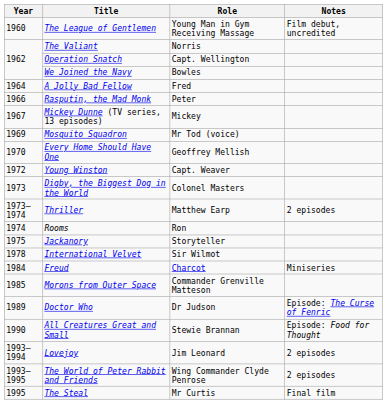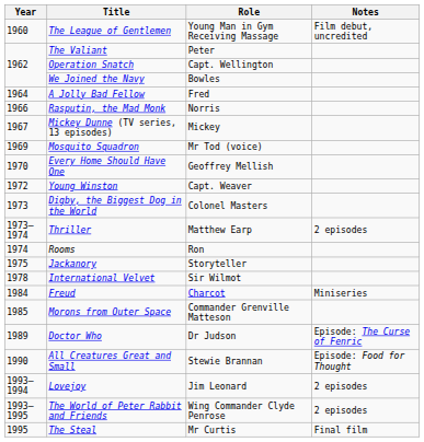 <table class="wikitable">
 <tr>
 <th>Year</th>
 <th>Title</th>
 <th>Role</th>
 <th>Notes</th>
 </tr>
 <tr>
 <td>1960</td>
 <td><em><a href='#'>The League of Gentlemen</a></em></td>
 <td>Young Man in Gym Receiving Massage</td>
 <td>Film debut, uncredited</td>
 </tr>
 <tr>
 <td rowspan=3>1962</td>
 <td><em><a href='#'>The Valiant</a></em></td>
-<td>Norris</td>
+<td>Peter</td>
 <td></td>
 </tr>
 <tr>
 <td><em><a href='#'>Operation Snatch</a></em></td>
 <td>Capt. Wellington</td>
 <td></td>
 </tr>
 <tr>
 <td><em><a href='#'>We Joined the Navy</a></em></td>
 <td>Bowles</td>
 <td></td>
 </tr>
 <tr>
 <td>1964</td>
 <td><em><a href='#'>A Jolly Bad Fellow</a></em></td>
 <td>Fred</td>
 <td></td>
 </tr>
 <tr>
 <td>1966</td>
 <td><em><a href='#'>Rasputin, the Mad Monk</a></em></td>
-<td>Peter</td>
+<td>Norris</td>
 <td></td>
 </tr>
 <tr>
 <td>1967</td>
 <td><em><a href='#'>Mickey Dunne</a></em> (TV series, 13 episodes)</td>
 <td>Mickey</td>
 <td></td>
 </tr>
 <tr>
 <td>1969</td>
 <td><em><a href='#'>Mosquito Squadron</a></em></td>
 <td>Mr Tod (voice)</td>
 <td></td>
 </tr>
 <tr>
 <td>1970</td>
 <td><em><a href='#'>Every Home Should Have One</a></em></td>
 <td>Geoffrey Mellish</td>
 <td></td>
 </tr>
 <tr>
 <td>1972</td>
 <td><em><a href='#'>Young Winston</a></em></td>
 <td>Capt. Weaver</td>
 <td></td>
 </tr>
 <tr>
 <td>1973</td>
 <td><em><a href='#'>Digby, the Biggest Dog in the World</a></em></td>
 <td>Colonel Masters</td>
 <td></td>
 </tr>
 <tr>
 <td>1973–1974</td>
 <td><em><a href='#'>Thriller</a></em></td>
 <td>Matthew Earp</td>
 <td>2 episodes</td>
 </tr>
 <tr>
 <td>1974</td>
 <td><em>Rooms</em></td>
 <td>Ron</td>
 <td></td>
 </tr>
 <tr>
 <td>1975</td>
 <td><em><a href='#'>Jackanory</a></em></td>
 <td>Storyteller</td>
 <td></td>
 </tr>
 <tr>
 <td>1978</td>
 <td><em><a href='#'>International Velvet</a></em></td>
 <td>Sir Wilmot</td>
 <td></td>
 </tr>
 <tr>
 <td>1984</td>
 <td><em><a href='#'>Freud</a></em></td>
 <td><a href='#'>Charcot</a></td>
 <td>Miniseries</td>
 </tr>
 <tr>
 <td>1985</td>
 <td><em><a href='#'>Morons from Outer Space</a></em></td>
 <td>Commander Grenville Matteson</td>
 <td></td>
 </tr>
 <tr>
 <td>1989</td>
 <td><em><a href='#'>Doctor Who</a></em></td>
 <td>Dr Judson</td>
 <td>Episode: <em><a href='#'>The Curse of Fenric</a></em></td>
 </tr>
 <tr>
 <td>1990</td>
 <td><em><a href='#'>All Creatures Great and Small</a></em></td>
 <td>Stewie Brannan</td>
 <td>Episode: <em>Food for Thought</em></td>
 </tr>
 <tr>
 <td>1993–1994</td>
 <td><em><a href='#'>Lovejoy</a></em></td>
 <td>Jim Leonard</td>
 <td>2 episodes</td>
 </tr>
 <tr>
 <td>1993–1995</td>
 <td><em><a href='#'>The World of Peter Rabbit and Friends</a></em></td>
 <td>Wing Commander Clyde Penrose</td>
 <td>2 episodes</td>
 </tr>
 <tr>
 <td>1995</td>
 <td><em><a href='#'>The Steal</a></em></td>
 <td>Mr Curtis</td>
 <td>Final film</td>
 </tr>
 </table>
